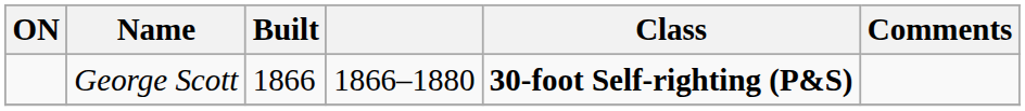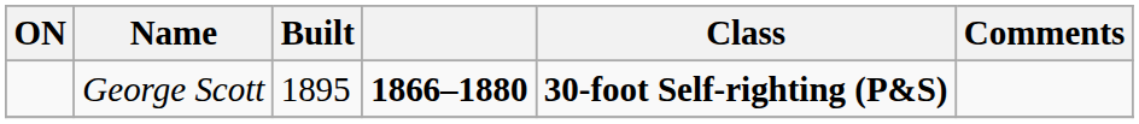 <table class="wikitable">
 <tr>
 <th>ON</th>
 <th>Name</th>
 <th>Built</th>
 <th></th>
 <th>Class</th>
 <th>Comments</th>
 </tr>
 <tr>
 <td></td>
 <td><em>George Scott</em></td>
-<td>1866</td>
-<td>1866–1880</td>
+<td>1895</td>
+<td><strong>1866–1880</strong></td>
 <td><strong>30-foot Self-righting (P&S)</strong></td>
 <td></td>
 </tr>
 <tr>
 </tr>
 </table>
